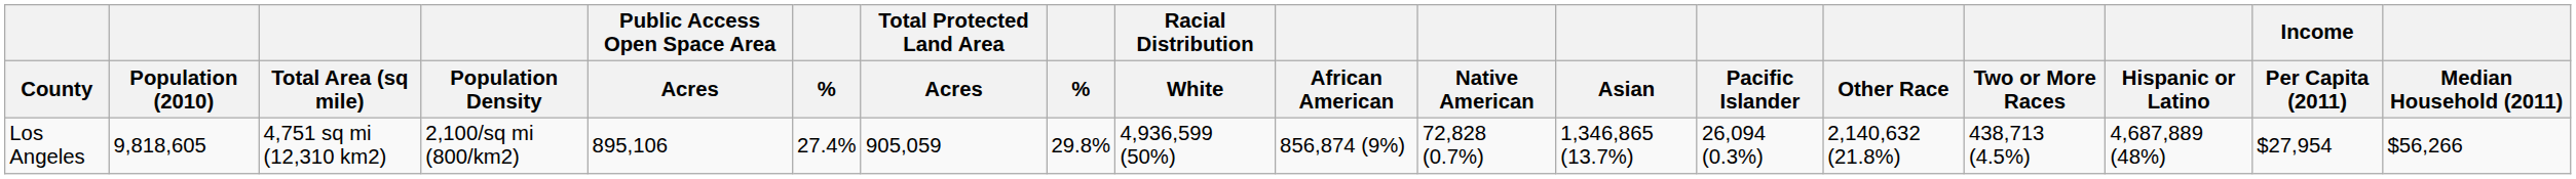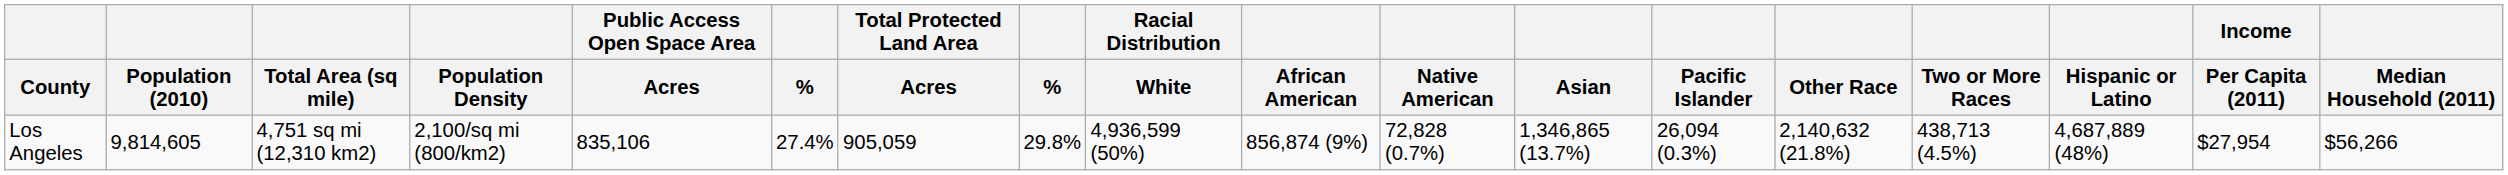 <table class="wikitable sortable">
 <tr>
 <th></th>
 <th></th>
 <th></th>
 <th></th>
 <th>Public Access Open Space Area</th>
 <th></th>
 <th>Total Protected Land Area</th>
 <th></th>
 <th>Racial Distribution</th>
 <th></th>
 <th></th>
 <th></th>
 <th></th>
 <th></th>
 <th></th>
 <th></th>
 <th>Income</th>
 <th></th>
 </tr>
 <tr>
 <th>County</th>
 <th>Population (2010)</th>
 <th>Total Area (sq mile)</th>
 <th>Population Density</th>
 <th>Acres</th>
 <th>%</th>
 <th>Acres</th>
 <th>%</th>
 <th>White</th>
 <th>African American</th>
 <th>Native American</th>
 <th>Asian</th>
 <th>Pacific Islander</th>
 <th>Other Race</th>
 <th>Two or More Races</th>
 <th>Hispanic or Latino</th>
 <th>Per Capita (2011)</th>
 <th>Median Household (2011)</th>
 </tr>
 <tr>
 <td>Los Angeles</td>
-<td>9,818,605</td>
+<td>9,814,605</td>
 <td>4,751 sq mi (12,310 km2)</td>
 <td>2,100/sq mi (800/km2)</td>
-<td>895,106</td>
+<td>835,106</td>
 <td>27.4%</td>
 <td>905,059</td>
 <td>29.8%</td>
 <td>4,936,599 (50%)</td>
 <td>856,874 (9%)</td>
 <td>72,828 (0.7%)</td>
 <td>1,346,865 (13.7%)</td>
 <td>26,094 (0.3%)</td>
 <td>2,140,632 (21.8%)</td>
 <td>438,713 (4.5%)</td>
 <td>4,687,889 (48%)</td>
 <td>$27,954</td>
 <td>$56,266</td>
 </tr>
 </table>
